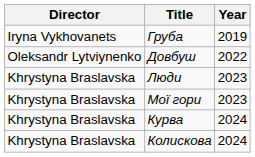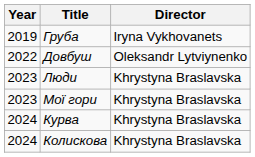 <table class="wikitable sortable">
 <tr>
+<th>Year</th>
+<th>Title</th>
 <th>Director</th>
-<th>Title</th>
-<th>Year</th>
 </tr>
 <tr>
+<td>2019</td>
+<td><em>Груба</em></td>
 <td>Iryna Vykhovanets</td>
-<td><em>Груба</em></td>
-<td>2019</td>
 </tr>
 <tr>
+<td>2022</td>
+<td><em>Довбуш</em></td>
 <td>Oleksandr Lytviynenko</td>
-<td><em>Довбуш</em></td>
-<td>2022</td>
 </tr>
 <tr>
+<td>2023</td>
+<td><em>Люди</em></td>
 <td>Khrystyna Braslavska</td>
-<td><em>Люди</em></td>
-<td>2023</td>
 </tr>
 <tr>
+<td>2023</td>
+<td><em>Мої гори</em></td>
 <td>Khrystyna Braslavska</td>
-<td><em>Мої гори</em></td>
-<td>2023</td>
 </tr>
 <tr>
+<td>2024</td>
+<td><em>Курва</em></td>
 <td>Khrystyna Braslavska</td>
-<td><em>Курва</em></td>
-<td>2024</td>
 </tr>
 <tr>
+<td>2024</td>
+<td><em>Колискова</em></td>
 <td>Khrystyna Braslavska</td>
-<td><em>Колискова</em></td>
-<td>2024</td>
 </tr>
 </table>
